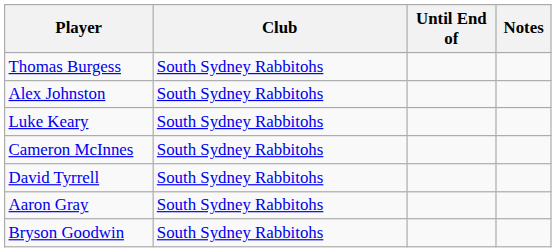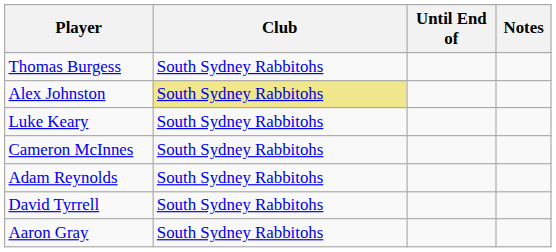 <table class="wikitable" style="font-size:90%">
 <tr style="background:#efefef;">
 <th style="width:120px;">Player</th>
 <th style="width:210px;">Club</th>
 <th style="width:70px;">Until End of</th>
 <th style="width:40px;">Notes</th>
 </tr>
 <tr>
 <td><a href='#'>Thomas Burgess</a></td>
 <td> <a href='#'>South Sydney Rabbitohs</a></td>
 <td></td>
 <td></td>
 </tr>
 <tr>
 <td><a href='#'>Alex Johnston</a></td>
-<td> <a href='#'>South Sydney Rabbitohs</a></td>
+<td style="background: khaki;"> <a href='#'>South Sydney Rabbitohs</a></td>
 <td></td>
 <td></td>
 </tr>
 <tr>
 <td><a href='#'>Luke Keary</a></td>
 <td> <a href='#'>South Sydney Rabbitohs</a></td>
 <td></td>
 <td></td>
 </tr>
 <tr>
 <td><a href='#'>Cameron McInnes</a></td>
 <td> <a href='#'>South Sydney Rabbitohs</a></td>
 <td></td>
 <td></td>
 </tr>
 <tr>
+<td><a href='#'>Adam Reynolds</a></td>
+<td> <a href='#'>South Sydney Rabbitohs</a></td>
+<td></td>
+<td></td>
+</tr>
+<tr>
 <td><a href='#'>David Tyrrell</a></td>
 <td> <a href='#'>South Sydney Rabbitohs</a></td>
 <td></td>
 <td></td>
 </tr>
 <tr>
 <td><a href='#'>Aaron Gray</a></td>
 <td> <a href='#'>South Sydney Rabbitohs</a></td>
 <td></td>
 <td></td>
 </tr>
-<tr>
-<td><a href='#'>Bryson Goodwin</a></td>
-<td> <a href='#'>South Sydney Rabbitohs</a></td>
-<td></td>
-<td></td>
-</tr>
 </table>
